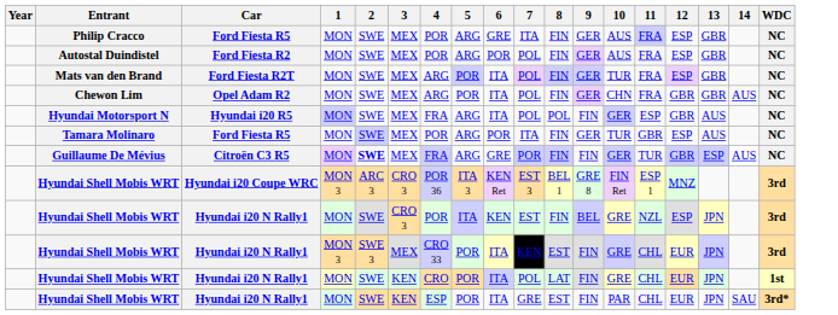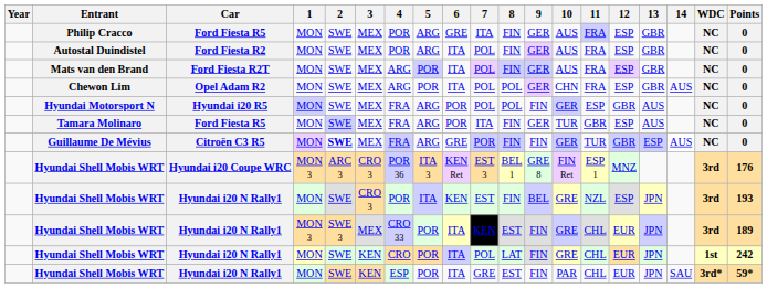 <table class="wikitable" style="text-align:center; font-size:90%;">
 <tr>
 <th>Year</th>
 <th>Entrant</th>
 <th>Car</th>
 <th>1</th>
 <th>2</th>
 <th>3</th>
 <th>4</th>
 <th>5</th>
 <th>6</th>
 <th>7</th>
 <th>8</th>
 <th>9</th>
 <th>10</th>
 <th>11</th>
 <th>12</th>
 <th>13</th>
 <th>14</th>
 <th>WDC</th>
+<th>Points</th>
 </tr>
 <tr>
 <td></td>
 <th>Philip Cracco</th>
 <th><a href='#'>Ford Fiesta R5</a></th>
 <td><a href='#'>MON</a></td>
 <td><a href='#'>SWE</a></td>
 <td><a href='#'>MEX</a></td>
 <td><a href='#'>POR</a></td>
 <td><a href='#'>ARG</a></td>
 <td><a href='#'>GRE</a></td>
 <td><a href='#'>ITA</a></td>
 <td><a href='#'>FIN</a></td>
 <td><a href='#'>GER</a></td>
 <td><a href='#'>AUS</a></td>
 <td style="background:#CFCFFF;"><a href='#'>FRA</a><br></td>
 <td><a href='#'>ESP</a></td>
 <td><a href='#'>GBR</a></td>
 <td></td>
 <th>NC</th>
+<th>0</th>
 </tr>
 <tr>
 <td></td>
 <th>Autostal Duindistel</th>
 <th><a href='#'>Ford Fiesta R2</a></th>
 <td><a href='#'>MON</a></td>
 <td><a href='#'>SWE</a></td>
 <td><a href='#'>MEX</a></td>
 <td><a href='#'>POR</a></td>
 <td><a href='#'>ARG</a></td>
-<td><a href='#'>POR</a></td>
+<td><a href='#'>ITA</a></td>
 <td><a href='#'>POL</a></td>
 <td><a href='#'>FIN</a></td>
 <td style="background:#EFCFFF;"><a href='#'>GER</a><br></td>
 <td><a href='#'>AUS</a></td>
 <td><a href='#'>FRA</a></td>
 <td><a href='#'>ESP</a></td>
 <td><a href='#'>GBR</a></td>
 <td></td>
 <th>NC</th>
+<th>0</th>
 </tr>
 <tr>
 <td></td>
 <th>Mats van den Brand</th>
 <th><a href='#'>Ford Fiesta R2T</a></th>
 <td><a href='#'>MON</a></td>
 <td><a href='#'>SWE</a></td>
 <td><a href='#'>MEX</a></td>
 <td><a href='#'>ARG</a></td>
 <td style="background:#CFCFFF"><a href='#'>POR</a><br></td>
 <td><a href='#'>ITA</a></td>
 <td style="background:#EFCFFF"><a href='#'>POL</a><br></td>
 <td style="background:#CFCFFF"><a href='#'>FIN</a><br></td>
 <td style="background:#CFCFFF"><a href='#'>GER</a><br></td>
-<td><a href='#'>TUR</a></td>
+<td><a href='#'>AUS</a></td>
 <td><a href='#'>FRA</a></td>
 <td style="background:#EFCFFF"><a href='#'>ESP</a><br></td>
 <td><a href='#'>GBR</a></td>
 <td></td>
 <th>NC</th>
+<th>0</th>
 </tr>
 <tr>
 <td></td>
 <th>Chewon Lim</th>
 <th><a href='#'>Opel Adam R2</a></th>
 <td><a href='#'>MON</a></td>
 <td><a href='#'>SWE</a></td>
 <td><a href='#'>MEX</a></td>
 <td><a href='#'>ARG</a></td>
 <td><a href='#'>POR</a></td>
 <td><a href='#'>ITA</a></td>
 <td><a href='#'>POL</a></td>
-<td><a href='#'>FIN</a></td>
+<td><a href='#'>POL</a></td>
 <td style="background:#EFCFFF;"><a href='#'>GER</a><br></td>
 <td style="background:#FFFFFF;"><a href='#'>CHN</a><br></td>
 <td><a href='#'>FRA</a></td>
-<td><a href='#'>GBR</a></td>
+<td><a href='#'>ESP</a></td>
 <td><a href='#'>GBR</a></td>
 <td><a href='#'>AUS</a></td>
 <th>NC</th>
+<th>0</th>
 </tr>
 <tr>
 <td></td>
 <th><a href='#'>Hyundai Motorsport N</a></th>
 <th><a href='#'>Hyundai i20 R5</a></th>
 <td style="background:#CFCFFF;"><a href='#'>MON</a><br></td>
 <td><a href='#'>SWE</a></td>
 <td><a href='#'>MEX</a></td>
 <td><a href='#'>FRA</a></td>
 <td><a href='#'>ARG</a></td>
-<td><a href='#'>ITA</a></td>
+<td><a href='#'>POR</a></td>
 <td><a href='#'>POL</a></td>
 <td><a href='#'>POL</a></td>
 <td><a href='#'>FIN</a></td>
 <td style="background:#CFCFFF;"><a href='#'>GER</a><br></td>
 <td><a href='#'>ESP</a></td>
 <td><a href='#'>GBR</a></td>
 <td><a href='#'>AUS</a></td>
 <td></td>
 <th>NC</th>
+<th>0</th>
 </tr>
 <tr>
 <td></td>
 <th><a href='#'>Tamara Molinaro</a></th>
 <th><a href='#'>Ford Fiesta R5</a></th>
 <td><a href='#'>MON</a></td>
 <td style="background:#CFCFFF;"><a href='#'>SWE</a><br></td>
 <td><a href='#'>MEX</a></td>
-<td><a href='#'>POR</a></td>
+<td><a href='#'>FRA</a></td>
 <td><a href='#'>ARG</a></td>
 <td><a href='#'>POR</a></td>
 <td><a href='#'>ITA</a></td>
 <td><a href='#'>FIN</a></td>
 <td><a href='#'>GER</a></td>
 <td><a href='#'>TUR</a></td>
 <td><a href='#'>GBR</a></td>
 <td><a href='#'>ESP</a></td>
 <td><a href='#'>AUS</a></td>
 <td></td>
 <th>NC</th>
+<th>0</th>
 </tr>
 <tr>
 <td></td>
 <th><a href='#'>Guillaume De Mévius</a></th>
 <th><a href='#'>Citroën C3 R5</a></th>
 <td style="background:#EFCFFF;"><a href='#'>MON</a><br></td>
 <td><strong><a href='#'>SWE</a></strong></td>
 <td><a href='#'>MEX</a></td>
 <td style="background:#CFCFFF;"><a href='#'>FRA</a><br></td>
 <td><a href='#'>ARG</a></td>
 <td><a href='#'>GRE</a></td>
 <td style="background:#CFCFFF;"><a href='#'>POR</a><br></td>
 <td style="background:#CFCFFF"><a href='#'>FIN</a><br></td>
 <td><a href='#'>FIN</a></td>
 <td style="background:#CFCFFF;"><a href='#'>GER</a><br></td>
 <td><a href='#'>TUR</a></td>
 <td style="background:#CFCFFF;"><a href='#'>GBR</a><br></td>
 <td style="background:#CFCFFF;"><a href='#'>ESP</a><br></td>
 <td style="background:#FFFFFF;"><a href='#'>AUS</a><br></td>
 <th>NC</th>
+<th>0</th>
 </tr>
 <tr>
 <td></td>
 <th><a href='#'>Hyundai Shell Mobis WRT</a></th>
 <th><a href='#'>Hyundai i20 Coupe WRC</a></th>
 <td style="background:#FFDF9F;"><a href='#'>MON</a><br><small>3</small></td>
 <td style="background:#FFDF9F;"><a href='#'>ARC</a><br><small>3</small></td>
 <td style="background:#FFDF9F;"><a href='#'>CRO</a><br><small>3</small></td>
 <td style="background:#CFCFFF;"><a href='#'>POR</a><br><small>36</small></td>
 <td style="background:#FFDF9F;"><a href='#'>ITA</a><br><small>3</small></td>
 <td style="background:#EFCFFF;"><a href='#'>KEN</a><br><small>Ret</small></td>
 <td style="background:#FFDF9F;"><a href='#'>EST</a><br><small>3</small></td>
 <td style="background:#FFFFBF;"><a href='#'>BEL</a><br><small>1</small></td>
 <td style="background:#DFFFDF;"><a href='#'>GRE</a><br><small>8</small></td>
 <td style="background:#EFCFFF;"><a href='#'>FIN</a><br><small>Ret</small></td>
 <td style="background:#FFFFBF;"><a href='#'>ESP</a><br><small>1</small></td>
 <td style="background:#DFFFDF;"><a href='#'>MNZ</a><br> </td>
 <td></td>
 <td></td>
 <th style="background:#FFDF9F;">3rd</th>
+<th style="background:#FFDF9F;">176</th>
 </tr>
 <tr>
 <td></td>
 <th><a href='#'>Hyundai Shell Mobis WRT</a></th>
 <th><a href='#'>Hyundai i20 N Rally1</a></th>
 <td style="background:#DFFFDF;"><a href='#'>MON</a><br></td>
 <td style="background:#DFDFDF;"><a href='#'>SWE</a><br></td>
 <td style="background:#FFDF9F;"><a href='#'>CRO</a><br><small>3</small></td>
 <td style="background:#DFFFDF;"><a href='#'>POR</a><br></td>
 <td style="background:#CFCFFF;"><a href='#'>ITA</a><br></td>
 <td style="background:#DFFFDF;"><a href='#'>KEN</a><br></td>
 <td style="background:#DFFFDF;"><a href='#'>EST</a><br></td>
 <td style="background:#DFFFDF;"><a href='#'>FIN</a><br></td>
 <td style="background:#CFCFFF;"><a href='#'>BEL</a><br></td>
 <td style="background:#FFFFBF;"><a href='#'>GRE</a><br></td>
 <td style="background:#DFFFDF;"><a href='#'>NZL</a><br></td>
 <td style="background:#DFDFDF;"><a href='#'>ESP</a><br></td>
 <td style="background:#FFFFBF;"><a href='#'>JPN</a><br></td>
 <td></td>
 <th style="background:#FFDF9F;">3rd</th>
+<th style="background:#FFDF9F;">193</th>
 </tr>
 <tr>
 <td></td>
 <th><a href='#'>Hyundai Shell Mobis WRT</a></th>
 <th><a href='#'>Hyundai i20 N Rally1</a></th>
 <td style="background:#FFDF9F;"><a href='#'>MON</a><br><small>3</small></td>
 <td style="background:#FFDF9F;"><a href='#'>SWE</a><br><small>3</small></td>
 <td style="background:#DFDFDF;"><a href='#'>MEX</a><br></td>
 <td style="background:#CFCFFF;"><a href='#'>CRO</a><br><small>33</small></td>
 <td style="background:#DFFFDF;"><a href='#'>POR</a><br></td>
 <td style="background:#FFFFBF;"><a href='#'>ITA</a><br></td>
 <td style="background:#000000; color:#ffffff;"><a href='#'><span>KEN</span></a><br></td>
 <td style="background:#DFDFDF;"><a href='#'>EST</a><br></td>
 <td style="background:#DFDFDF;"><a href='#'>FIN</a><br></td>
 <td style="background:#CFCFFF;"><a href='#'>GRE</a><br></td>
 <td style="background:#DFDFDF;"><a href='#'>CHL</a> <br></td>
 <td style="background:#FFFFBF;"><a href='#'>EUR</a><br></td>
 <td style="background:#CFCFFF;"><a href='#'>JPN</a><br></td>
 <td></td>
 <th style="background:#FFDF9F;">3rd</th>
+<th style="background:#FFDF9F;">189</th>
 </tr>
 <tr>
 <td></td>
 <th><a href='#'>Hyundai Shell Mobis WRT</a></th>
 <th><a href='#'>Hyundai i20 N Rally1</a></th>
 <td style="background:#FFFFBF;"><a href='#'>MON</a><br></td>
 <td style="background:#DFFFDF;"><a href='#'>SWE</a><br></td>
 <td style="background:#DFFFDF;"><a href='#'>KEN</a><br></td>
 <td style="background:#FFDF9F;"><a href='#'>CRO</a><br></td>
 <td style="background:#FFDF9F;"><a href='#'>POR</a><br></td>
 <td style="background:#CFCFFF;"><a href='#'>ITA</a><br></td>
 <td style="background:#DFFFDF;"><a href='#'>POL</a> <br></td>
 <td style="background:#DFFFDF;"><a href='#'>LAT</a>  <br></td>
 <td style="background:#DFDFDF;"><a href='#'>FIN</a> <br></td>
 <td style="background:#FFFFBF;"><a href='#'>GRE</a><br></td>
 <td style="background:#DFFFDF;"><a href='#'>CHL</a><br></td>
 <td style="background:#FFDF9F;"><a href='#'>EUR</a><br></td>
 <td style="background:#DFFFDF;"><a href='#'>JPN</a><br></td>
 <td></td>
 <th style="background:#FFFFBF;">1st</th>
+<th style="background:#FFFFBF;">242</th>
 </tr>
 <tr>
 <td></td>
 <th><a href='#'>Hyundai Shell Mobis WRT</a></th>
 <th><a href='#'>Hyundai i20 N Rally1</a></th>
 <td style="background:#DFFFDF;"><a href='#'>MON</a><br></td>
 <td style="background:#FFDF9F;"><a href='#'>SWE</a><br></td>
 <td style="background:#FFDF9F;"><a href='#'>KEN</a><br></td>
 <td style="background:#DFFFDF;"><a href='#'>ESP</a><br></td>
 <td style="background:#;"><a href='#'>POR</a><br></td>
 <td style="background:#;"><a href='#'>ITA</a><br></td>
 <td style="background:#;"><a href='#'>GRE</a><br></td>
 <td style="background:#;"><a href='#'>EST</a><br></td>
 <td style="background:#;"><a href='#'>FIN</a><br></td>
 <td style="background:#;"><a href='#'>PAR</a><br></td>
 <td style="background:#;"><a href='#'>CHL</a><br></td>
 <td style="background:#;"><a href='#'>EUR</a><br></td>
 <td style="background:#;"><a href='#'>JPN</a><br></td>
 <td style="background:#;"><a href='#'>SAU</a><br></td>
 <th style="background:#FFDF9F;">3rd*</th>
+<th style="background:#FFDF9F;">59*</th>
 </tr>
 </table>
